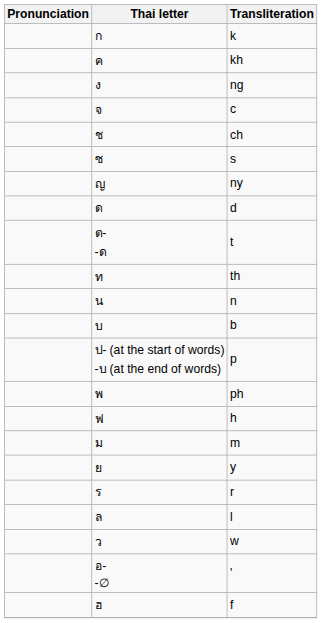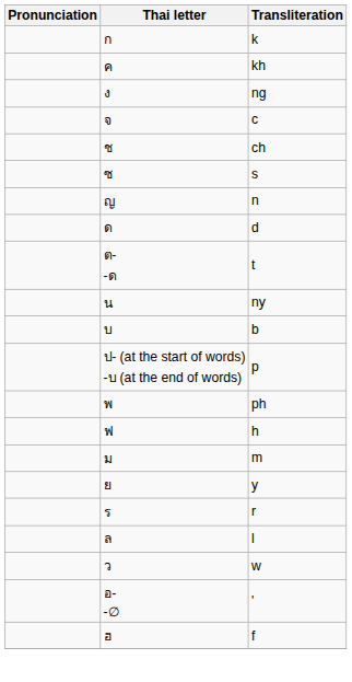 <table class="wikitable">
 <tr>
 <th>Pronunciation</th>
 <th>Thai letter</th>
 <th>Transliteration</th>
 </tr>
 <tr>
 <td></td>
 <td>ก</td>
 <td>k</td>
 </tr>
 <tr>
 <td></td>
 <td>ค</td>
 <td>kh</td>
 </tr>
 <tr>
 <td></td>
 <td>ง</td>
 <td>ng</td>
 </tr>
 <tr>
 <td></td>
 <td>จ</td>
 <td>c</td>
 </tr>
 <tr>
 <td></td>
 <td>ช</td>
 <td>ch</td>
 </tr>
 <tr>
 <td></td>
 <td>ซ</td>
 <td>s</td>
 </tr>
 <tr>
 <td></td>
 <td>ญ</td>
-<td>ny</td>
+<td>n</td>
 </tr>
 <tr>
 <td></td>
 <td>ด</td>
 <td>d</td>
 </tr>
 <tr>
 <td></td>
 <td>ต-<br>-ด</td>
 <td>t</td>
 </tr>
 <tr>
 <td></td>
-<td>ท</td>
-<td>th</td>
-</tr>
-<tr>
-<td></td>
 <td>น</td>
-<td>n</td>
+<td>ny</td>
 </tr>
 <tr>
 <td></td>
 <td>บ</td>
 <td>b</td>
 </tr>
 <tr>
 <td></td>
 <td>ป- (at the start of words) <br>-บ (at the end of words)</td>
 <td>p</td>
 </tr>
 <tr>
 <td></td>
 <td>พ</td>
 <td>ph</td>
 </tr>
 <tr>
 <td></td>
 <td>ฟ</td>
 <td>h</td>
 </tr>
 <tr>
 <td></td>
 <td>ม</td>
 <td>m</td>
 </tr>
 <tr>
 <td></td>
 <td>ย</td>
 <td>y</td>
 </tr>
 <tr>
 <td></td>
 <td>ร</td>
 <td>r</td>
 </tr>
 <tr>
 <td></td>
 <td>ล</td>
 <td>l</td>
 </tr>
 <tr>
 <td></td>
 <td>ว</td>
 <td>w</td>
 </tr>
 <tr>
 <td></td>
 <td>อ-<br>-∅</td>
 <td>'</td>
 </tr>
 <tr>
 <td></td>
 <td>ฮ</td>
 <td>f</td>
 </tr>
 <tr>
 </tr>
 </table>
